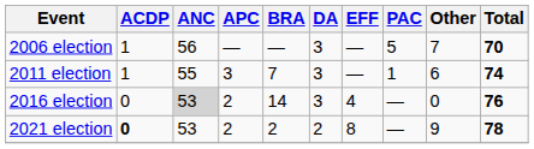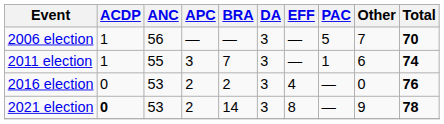 <table class="wikitable">
 <tr>
 <th>Event</th>
 <th><a href='#'>ACDP</a></th>
 <th><a href='#'>ANC</a></th>
 <th><a href='#'>APC</a></th>
 <th><a href='#'>BRA</a></th>
 <th><a href='#'>DA</a></th>
 <th><a href='#'>EFF</a></th>
 <th><a href='#'>PAC</a></th>
 <th>Other</th>
 <th>Total</th>
 </tr>
 <tr>
 <td><a href='#'>2006 election</a></td>
 <td>1</td>
 <td>56</td>
 <td>—</td>
 <td>—</td>
 <td>3</td>
 <td>—</td>
 <td>5</td>
 <td>7</td>
 <td><strong>70</strong></td>
 </tr>
 <tr>
 <td><a href='#'>2011 election</a></td>
 <td>1</td>
 <td>55</td>
 <td>3</td>
 <td>7</td>
 <td>3</td>
 <td>—</td>
 <td>1</td>
 <td>6</td>
 <td><strong>74</strong></td>
 </tr>
 <tr>
 <td><a href='#'>2016 election</a></td>
 <td>0</td>
-<td style="background: lightgrey;">53</td>
+<td>53</td>
 <td>2</td>
-<td>14</td>
+<td>2</td>
 <td>3</td>
 <td>4</td>
 <td>—</td>
 <td>0</td>
 <td><strong>76</strong></td>
 </tr>
 <tr>
 <td><a href='#'>2021 election</a></td>
 <td><strong>0</strong></td>
 <td>53</td>
 <td>2</td>
-<td>2</td>
-<td>2</td>
+<td>14</td>
+<td>3</td>
 <td>8</td>
 <td>—</td>
 <td>9</td>
 <td><strong>78</strong></td>
 </tr>
 <tr>
 </tr>
 </table>
